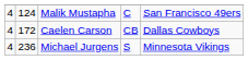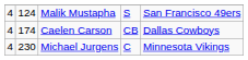 <table class="wikitable">
 <tr>
 </tr>
 <tr>
 <td>4</td>
 <td>124</td>
 <td><a href='#'>Malik Mustapha</a></td>
-<td><a href='#'>C</a></td>
+<td><a href='#'>S</a></td>
 <td><a href='#'>San Francisco 49ers</a></td>
 </tr>
 <tr>
 <td>4</td>
-<td>172</td>
+<td>174</td>
 <td><a href='#'>Caelen Carson</a></td>
 <td><a href='#'>CB</a></td>
 <td><a href='#'>Dallas Cowboys</a></td>
 </tr>
 <tr>
 <td>4</td>
-<td>236</td>
+<td>230</td>
 <td><a href='#'>Michael Jurgens</a></td>
-<td><a href='#'>S</a></td>
+<td><a href='#'>C</a></td>
 <td><a href='#'>Minnesota Vikings</a></td>
 </tr>
 </table>
